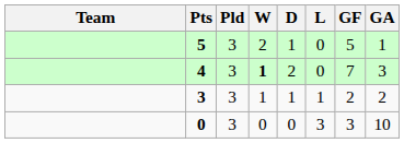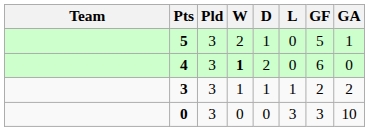 <table class="wikitable" style="text-align: center;">
 <tr>
 <th width=165>Team</th>
 <th width=20>Pts</th>
 <th width=20>Pld</th>
 <th width=20>W</th>
 <th width=20>D</th>
 <th width=20>L</th>
 <th width=20>GF</th>
 <th width=20>GA</th>
 </tr>
 <tr style="background:#cfc;">
 <td style="text-align:left;"></td>
 <td><strong>5</strong></td>
 <td>3</td>
 <td>2</td>
 <td>1</td>
 <td>0</td>
 <td>5</td>
 <td>1</td>
 </tr>
 <tr style="background:#cfc;">
 <td style="text-align:left;"></td>
 <td><strong>4</strong></td>
 <td>3</td>
 <td><strong>1</strong></td>
 <td>2</td>
 <td>0</td>
-<td>7</td>
-<td>3</td>
+<td>6</td>
+<td>0</td>
 </tr>
 <tr>
 <td style="text-align:left;"></td>
 <td><strong>3</strong></td>
 <td>3</td>
 <td>1</td>
 <td>1</td>
 <td>1</td>
 <td>2</td>
 <td>2</td>
 </tr>
 <tr>
 <td style="text-align:left;"></td>
 <td><strong>0</strong></td>
 <td>3</td>
 <td>0</td>
 <td>0</td>
 <td>3</td>
 <td>3</td>
 <td>10</td>
 </tr>
 </table>
